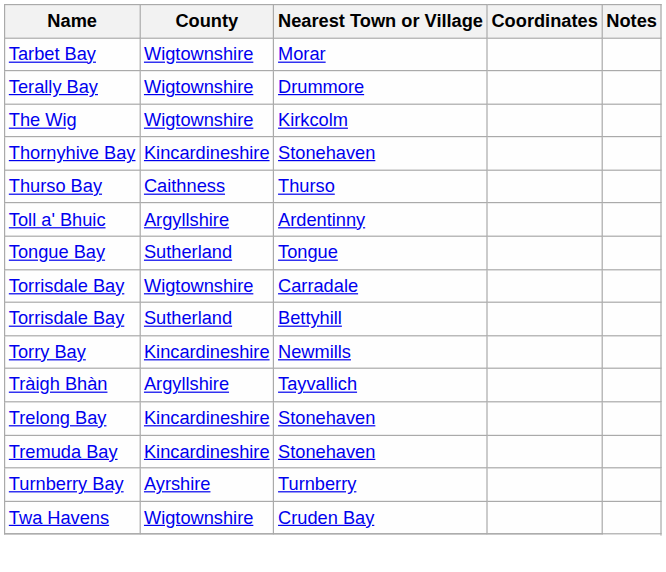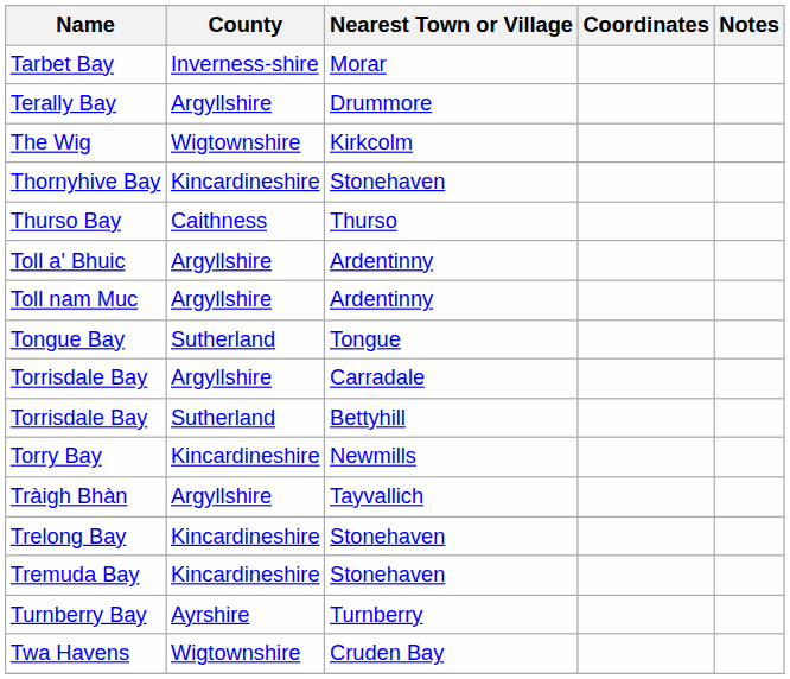 <table class="wikitable sortable" style="table-layout:fixed;background-color:#FEFEFE;font-size:95%;padding:0.30em;line-height:1.35em;">
 <tr>
 <th scope="col">Name</th>
 <th scope="col">County</th>
 <th scope="col">Nearest Town or Village</th>
 <th scope="col">Coordinates</th>
 <th scope="col">Notes</th>
 </tr>
 <tr>
 <td><a href='#'>Tarbet Bay</a></td>
-<td><a href='#'>Wigtownshire</a></td>
+<td><a href='#'>Inverness-shire</a></td>
 <td><a href='#'>Morar</a></td>
 <td></td>
 <td></td>
 </tr>
 <tr>
 <td><a href='#'>Terally Bay</a></td>
-<td><a href='#'>Wigtownshire</a></td>
+<td><a href='#'>Argyllshire</a></td>
 <td><a href='#'>Drummore</a></td>
 <td></td>
 <td></td>
 </tr>
 <tr>
 <td><a href='#'>The Wig</a></td>
 <td><a href='#'>Wigtownshire</a></td>
 <td><a href='#'>Kirkcolm</a></td>
 <td></td>
 <td></td>
 </tr>
 <tr>
 <td><a href='#'>Thornyhive Bay</a></td>
 <td><a href='#'>Kincardineshire</a></td>
 <td><a href='#'>Stonehaven</a></td>
 <td></td>
 <td></td>
 </tr>
 <tr>
 <td><a href='#'>Thurso Bay</a></td>
 <td><a href='#'>Caithness</a></td>
 <td><a href='#'>Thurso</a></td>
 <td></td>
 <td></td>
 </tr>
 <tr>
 <td><a href='#'>Toll a' Bhuic</a></td>
 <td><a href='#'>Argyllshire</a></td>
 <td><a href='#'>Ardentinny</a></td>
 <td></td>
 <td></td>
 </tr>
 <tr>
+<td><a href='#'>Toll nam Muc</a></td>
+<td><a href='#'>Argyllshire</a></td>
+<td><a href='#'>Ardentinny</a></td>
+<td></td>
+<td></td>
+</tr>
+<tr>
 <td><a href='#'>Tongue Bay</a></td>
 <td><a href='#'>Sutherland</a></td>
 <td><a href='#'>Tongue</a></td>
 <td></td>
 <td></td>
 </tr>
 <tr>
 <td><a href='#'>Torrisdale Bay</a></td>
-<td><a href='#'>Wigtownshire</a></td>
+<td><a href='#'>Argyllshire</a></td>
 <td><a href='#'>Carradale</a></td>
 <td></td>
 <td></td>
 </tr>
 <tr>
 <td><a href='#'>Torrisdale Bay</a></td>
 <td><a href='#'>Sutherland</a></td>
 <td><a href='#'>Bettyhill</a></td>
 <td></td>
 <td></td>
 </tr>
 <tr>
 <td><a href='#'>Torry Bay</a></td>
 <td><a href='#'>Kincardineshire</a></td>
 <td><a href='#'>Newmills</a></td>
 <td></td>
 <td></td>
 </tr>
 <tr>
 <td><a href='#'>Tràigh Bhàn</a></td>
 <td><a href='#'>Argyllshire</a></td>
 <td><a href='#'>Tayvallich</a></td>
 <td></td>
 <td></td>
 </tr>
 <tr>
 <td><a href='#'>Trelong Bay</a></td>
 <td><a href='#'>Kincardineshire</a></td>
 <td><a href='#'>Stonehaven</a></td>
 <td></td>
 <td></td>
 </tr>
 <tr>
 <td><a href='#'>Tremuda Bay</a></td>
 <td><a href='#'>Kincardineshire</a></td>
 <td><a href='#'>Stonehaven</a></td>
 <td></td>
 <td></td>
 </tr>
 <tr>
 <td><a href='#'>Turnberry Bay</a></td>
 <td><a href='#'>Ayrshire</a></td>
 <td><a href='#'>Turnberry</a></td>
 <td></td>
 <td></td>
 </tr>
 <tr>
 <td><a href='#'>Twa Havens</a></td>
 <td><a href='#'>Wigtownshire</a></td>
 <td><a href='#'>Cruden Bay</a></td>
 <td></td>
 </tr>
 <tr>
 </tr>
 </table>
